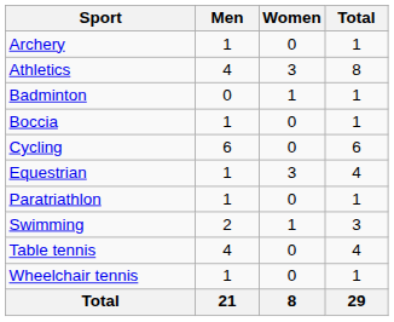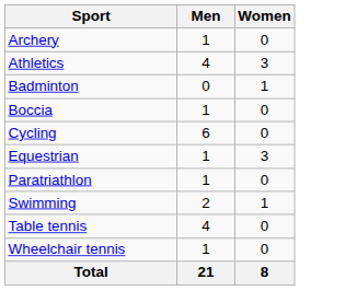 <table class="wikitable sortable" style="text-align:center;">
 <tr>
 <th width=180>Sport</th>
 <th width=55>Men</th>
 <th width=55>Women</th>
-<th width=55>Total</th>
 </tr>
 <tr>
 <td align=left><a href='#'>Archery</a></td>
 <td>1</td>
 <td>0</td>
-<td>1</td>
 </tr>
 <tr>
 <td align=left><a href='#'>Athletics</a></td>
 <td>4</td>
 <td>3</td>
-<td>8</td>
 </tr>
 <tr>
 <td align=left><a href='#'>Badminton</a></td>
 <td>0</td>
-<td>1</td>
 <td>1</td>
 </tr>
 <tr>
 <td align=left><a href='#'>Boccia</a></td>
 <td>1</td>
 <td>0</td>
-<td>1</td>
 </tr>
 <tr>
 <td align=left><a href='#'>Cycling</a></td>
 <td>6</td>
 <td>0</td>
-<td>6</td>
 </tr>
 <tr>
 <td align=left><a href='#'>Equestrian</a></td>
 <td>1</td>
 <td>3</td>
-<td>4</td>
 </tr>
 <tr>
 <td align=left><a href='#'>Paratriathlon</a></td>
 <td>1</td>
 <td>0</td>
-<td>1</td>
 </tr>
 <tr>
 <td align=left><a href='#'>Swimming</a></td>
 <td>2</td>
 <td>1</td>
-<td>3</td>
 </tr>
 <tr>
 <td align=left><a href='#'>Table tennis</a></td>
 <td>4</td>
 <td>0</td>
-<td>4</td>
 </tr>
 <tr>
 <td align=left><a href='#'>Wheelchair tennis</a></td>
 <td>1</td>
 <td>0</td>
-<td>1</td>
 </tr>
 <tr>
 <th>Total</th>
 <th>21</th>
 <th>8</th>
-<th>29</th>
 </tr>
 </table>
